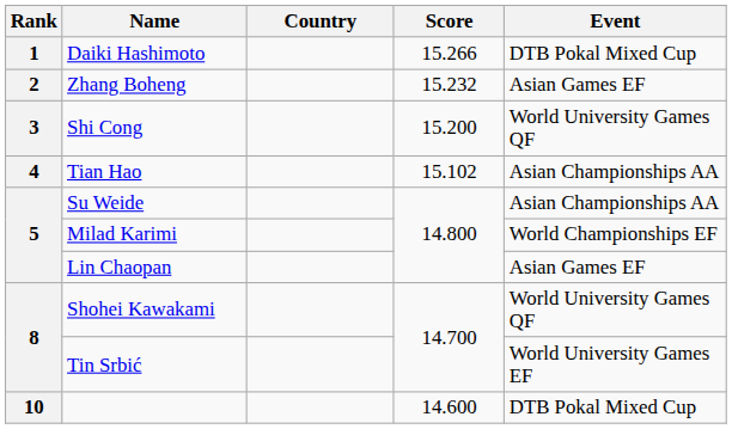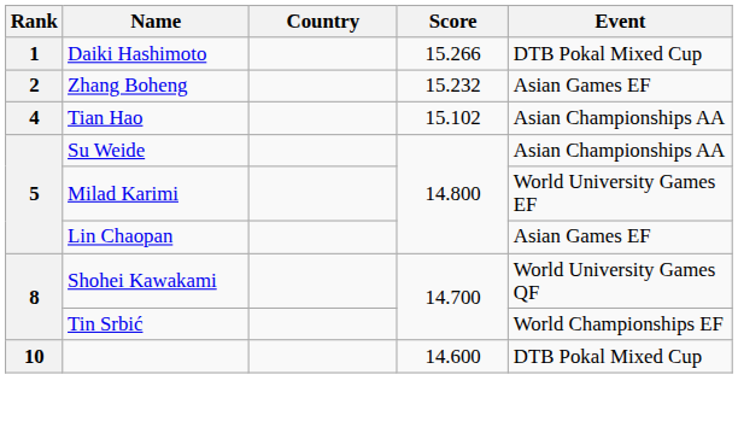 <table class="wikitable sortable" style="width:65%;">
 <tr>
 <th style="text-align:center; width:5%;">Rank</th>
 <th style="text-align:center; width:25%;">Name</th>
 <th style="text-align:center; width:20%;">Country</th>
 <th style="text-align:center; width:15%;">Score</th>
 <th style="text-align:center; width:30%;">Event</th>
 </tr>
 <tr>
 <th>1</th>
 <td><a href='#'>Daiki Hashimoto</a></td>
 <td></td>
 <td align="center">15.266</td>
 <td>DTB Pokal Mixed Cup</td>
 </tr>
 <tr>
 <th>2</th>
 <td><a href='#'>Zhang Boheng</a></td>
 <td></td>
 <td align="center">15.232</td>
 <td>Asian Games EF</td>
 </tr>
 <tr>
-<th>3</th>
-<td><a href='#'>Shi Cong</a></td>
-<td></td>
-<td align="center">15.200</td>
-<td>World University Games QF</td>
-</tr>
-<tr>
 <th>4</th>
 <td><a href='#'>Tian Hao</a></td>
 <td></td>
 <td align="center">15.102</td>
 <td>Asian Championships AA</td>
 </tr>
 <tr>
 <th rowspan="3">5</th>
 <td><a href='#'>Su Weide</a></td>
 <td></td>
 <td rowspan="3" align="center">14.800</td>
 <td>Asian Championships AA</td>
 </tr>
 <tr>
 <td><a href='#'>Milad Karimi</a></td>
 <td></td>
-<td>World Championships EF</td>
+<td>World University Games EF</td>
 </tr>
 <tr>
 <td><a href='#'>Lin Chaopan</a></td>
 <td></td>
 <td>Asian Games EF</td>
 </tr>
 <tr>
 <th rowspan="2">8</th>
 <td><a href='#'>Shohei Kawakami</a></td>
 <td></td>
 <td rowspan="2" align="center">14.700</td>
 <td>World University Games QF</td>
 </tr>
 <tr>
 <td><a href='#'>Tin Srbić</a></td>
 <td></td>
-<td>World University Games EF</td>
+<td>World Championships EF</td>
 </tr>
 <tr>
 <th>10</th>
 <td></td>
 <td></td>
 <td align="center">14.600</td>
 <td>DTB Pokal Mixed Cup</td>
 </tr>
 </table>
